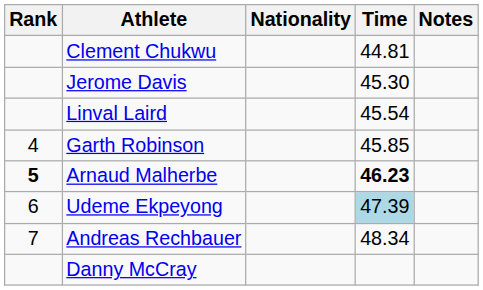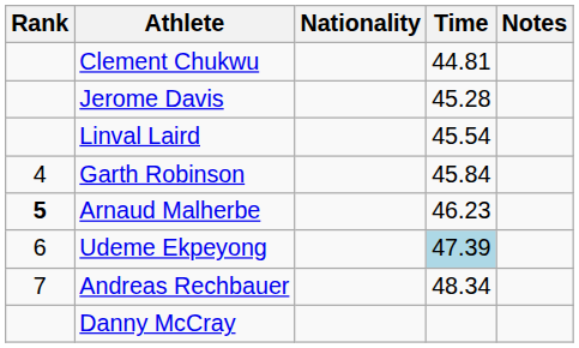 <table class="wikitable sortable" style="text-align:center">
 <tr>
 <th>Rank</th>
 <th>Athlete</th>
 <th>Nationality</th>
 <th>Time</th>
 <th>Notes</th>
 </tr>
 <tr>
 <td></td>
 <td align=left><a href='#'>Clement Chukwu</a></td>
 <td align=left></td>
 <td>44.81</td>
 <td></td>
 </tr>
 <tr>
 <td></td>
 <td align=left><a href='#'>Jerome Davis</a></td>
 <td align=left></td>
-<td>45.30</td>
+<td>45.28</td>
 <td></td>
 </tr>
 <tr>
 <td></td>
 <td align=left><a href='#'>Linval Laird</a></td>
 <td align=left></td>
 <td>45.54</td>
 <td></td>
 </tr>
 <tr>
 <td>4</td>
 <td align=left><a href='#'>Garth Robinson</a></td>
 <td align=left></td>
-<td>45.85</td>
+<td>45.84</td>
 <td></td>
 </tr>
 <tr>
 <td><strong>5</strong></td>
 <td align=left><a href='#'>Arnaud Malherbe</a></td>
 <td align=left></td>
-<td><strong>46.23</strong></td>
+<td>46.23</td>
 <td></td>
 </tr>
 <tr>
 <td>6</td>
 <td align=left><a href='#'>Udeme Ekpeyong</a></td>
 <td align=left></td>
 <td style="background: lightblue;">47.39</td>
 <td></td>
 </tr>
 <tr>
 <td>7</td>
 <td align=left><a href='#'>Andreas Rechbauer</a></td>
 <td align=left></td>
 <td>48.34</td>
 <td></td>
 </tr>
 <tr>
 <td></td>
 <td align=left><a href='#'>Danny McCray</a></td>
 <td align=left></td>
 <td></td>
 <td></td>
 </tr>
 </table>
